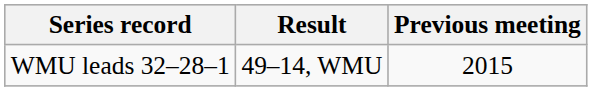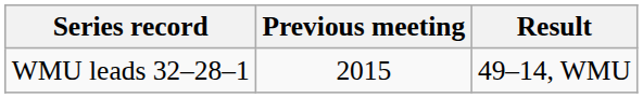 <table class="wikitable">
 <tr align="center">
 <th>Series record</th>
+<th>Previous meeting</th>
 <th>Result</th>
-<th>Previous meeting</th>
 </tr>
 <tr align="center">
 <td>WMU leads 32–28–1</td>
+<td>2015</td>
 <td>49–14, WMU</td>
-<td>2015</td>
 </tr>
 </table>
